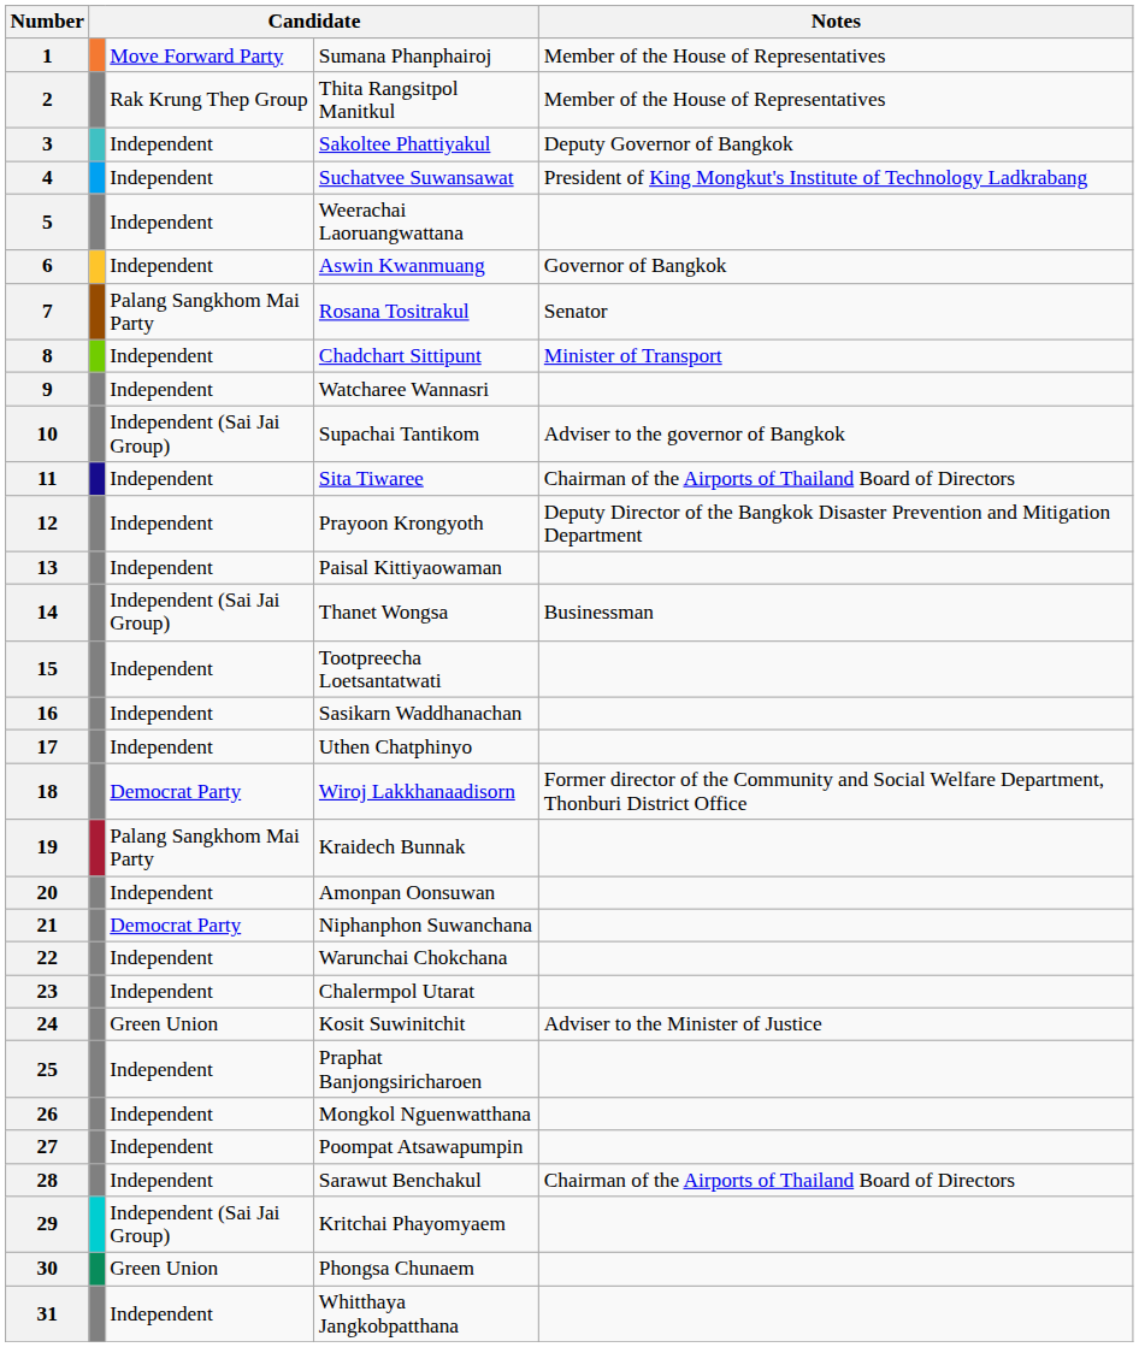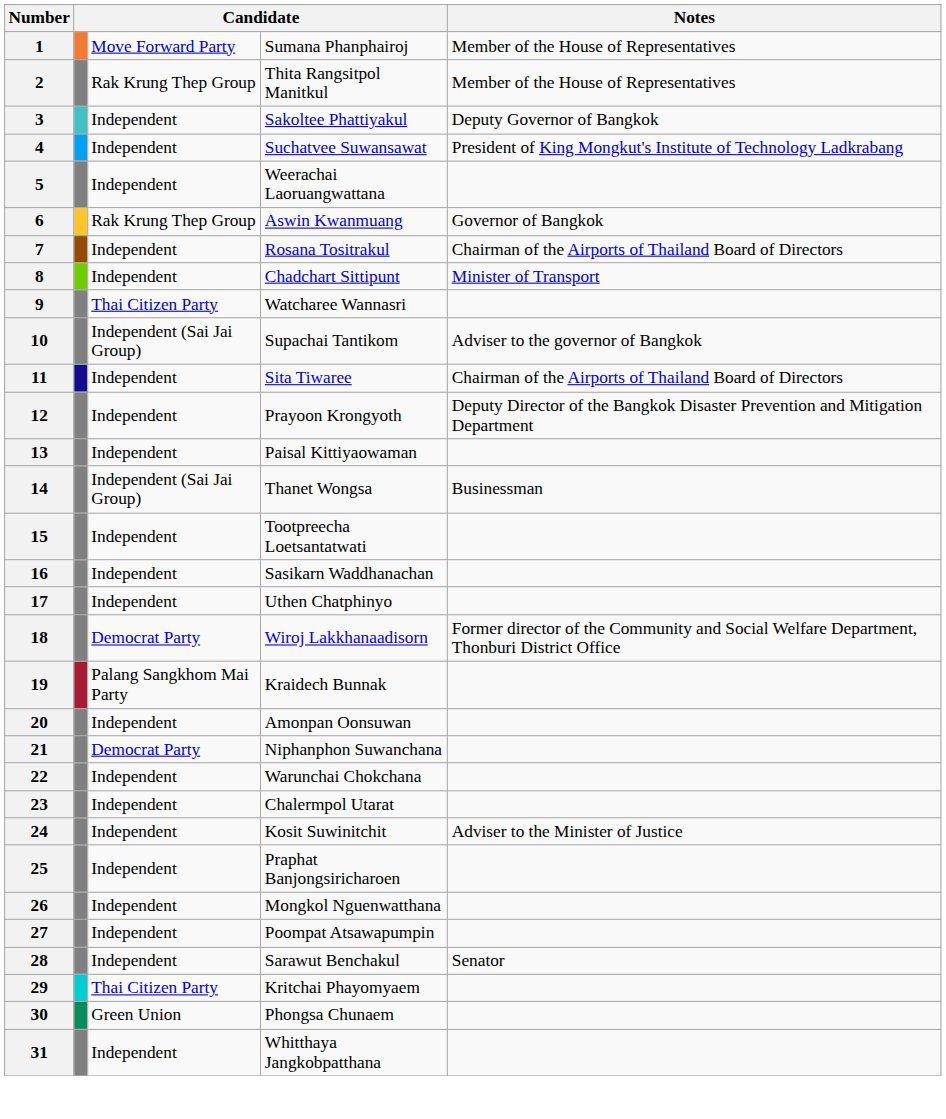 <table class="wikitable">
 <tr>
 <th>Number</th>
 <th colspan="3">Candidate</th>
 <th>Notes</th>
 </tr>
 <tr>
 <th>1</th>
 <td style="background:#F47932; width:5px;"></td>
 <td><a href='#'>Move Forward Party</a></td>
 <td>Sumana Phanphairoj</td>
 <td>Member of the House of Representatives<br></td>
 </tr>
 <tr>
 <th>2</th>
 <td style="background:#808080; width:5px;"></td>
 <td>Rak Krung Thep Group</td>
 <td>Thita Rangsitpol Manitkul</td>
 <td>Member of the House of Representatives<br></td>
 </tr>
 <tr>
 <th>3</th>
 <td style="background:#40C1C3; width:5px;"></td>
 <td>Independent</td>
 <td><a href='#'>Sakoltee Phattiyakul</a></td>
 <td>Deputy Governor of Bangkok<br></td>
 </tr>
 <tr>
 <th>4</th>
 <td style="background:#00A1F1; width:5px;"></td>
 <td>Independent</td>
 <td><a href='#'>Suchatvee Suwansawat</a></td>
 <td>President of <a href='#'>King Mongkut's Institute of Technology Ladkrabang</a><br></td>
 </tr>
 <tr>
 <th>5</th>
 <td style="background:#808080; width:5px;"></td>
 <td>Independent</td>
 <td>Weerachai Laoruangwattana</td>
 <td></td>
 </tr>
 <tr>
 <th>6</th>
 <td style="background:#FEC52B; width:5px;"></td>
-<td>Independent</td>
+<td>Rak Krung Thep Group</td>
 <td><a href='#'>Aswin Kwanmuang</a></td>
 <td>Governor of Bangkok<br></td>
 </tr>
 <tr>
 <th>7</th>
 <td style="background:#964B00; width:5px;"></td>
-<td>Palang Sangkhom Mai Party</td>
+<td>Independent</td>
 <td><a href='#'>Rosana Tositrakul</a></td>
-<td>Senator<br></td>
+<td>Chairman of the <a href='#'>Airports of Thailand</a> Board of Directors<br></td>
 </tr>
 <tr>
 <th>8</th>
 <td style="background:#71CC00; width:5px;"></td>
 <td>Independent</td>
 <td><a href='#'>Chadchart Sittipunt</a></td>
 <td><a href='#'>Minister of Transport</a><br></td>
 </tr>
 <tr>
 <th>9</th>
 <td style="background:#808080; width:5px;"></td>
-<td>Independent</td>
+<td><a href='#'>Thai Citizen Party</a></td>
 <td>Watcharee Wannasri</td>
 <td></td>
 </tr>
 <tr>
 <th>10</th>
 <td style="background:#808080; width:5px;"></td>
 <td>Independent (Sai Jai Group)</td>
 <td>Supachai Tantikom</td>
 <td>Adviser to the governor of Bangkok</td>
 </tr>
 <tr>
 <th>11</th>
 <td style="background:#160B8D; width:5px;"></td>
 <td>Independent</td>
 <td><a href='#'>Sita Tiwaree</a></td>
 <td>Chairman of the <a href='#'>Airports of Thailand</a> Board of Directors<br></td>
 </tr>
 <tr>
 <th>12</th>
 <td style="background:#808080; width:5px;"></td>
 <td>Independent</td>
 <td>Prayoon Krongyoth</td>
 <td>Deputy Director of the Bangkok Disaster Prevention and Mitigation Department<br></td>
 </tr>
 <tr>
 <th>13</th>
 <td style="background:#808080; width:5px;"></td>
 <td>Independent</td>
 <td>Paisal Kittiyaowaman</td>
 <td></td>
 </tr>
 <tr>
 <th>14</th>
 <td style="background:#808080; width:5px;"></td>
 <td>Independent (Sai Jai Group)</td>
 <td>Thanet Wongsa</td>
 <td>Businessman</td>
 </tr>
 <tr>
 <th>15</th>
 <td style="background:#808080; width:5px;"></td>
 <td>Independent</td>
 <td>Tootpreecha Loetsantatwati</td>
 <td></td>
 </tr>
 <tr>
 <th>16</th>
 <td style="background:#808080; width:5px;"></td>
 <td>Independent</td>
 <td>Sasikarn Waddhanachan</td>
 <td></td>
 </tr>
 <tr>
 <th>17</th>
 <td style="background:#808080; width:5px;"></td>
 <td>Independent</td>
 <td>Uthen Chatphinyo</td>
 <td></td>
 </tr>
 <tr>
 <th>18</th>
 <td style="background:#808080; width:5px;"></td>
 <td><a href='#'>Democrat Party</a></td>
 <td><a href='#'>Wiroj Lakkhanaadisorn</a></td>
 <td>Former director of the Community and Social Welfare Department, Thonburi District Office</td>
 </tr>
 <tr>
 <th>19</th>
 <td style="background:#A91B35; width:5px;"></td>
 <td>Palang Sangkhom Mai Party</td>
 <td>Kraidech Bunnak</td>
 <td></td>
 </tr>
 <tr>
 <th>20</th>
 <td style="background:#808080; width:5px;"></td>
 <td>Independent</td>
 <td>Amonpan Oonsuwan</td>
 <td></td>
 </tr>
 <tr>
 <th>21</th>
 <td style="background:#808080; width:5px;"></td>
 <td><a href='#'>Democrat Party</a></td>
 <td>Niphanphon Suwanchana</td>
 <td></td>
 </tr>
 <tr>
 <th>22</th>
 <td style="background:#808080; width:5px;"></td>
 <td>Independent</td>
 <td>Warunchai Chokchana</td>
 <td></td>
 </tr>
 <tr>
 <th>23</th>
 <td style="background:#808080; width:5px;"></td>
 <td>Independent</td>
 <td>Chalermpol Utarat</td>
 <td></td>
 </tr>
 <tr>
 <th>24</th>
 <td style="background:#808080; width:5px;"></td>
-<td>Green Union</td>
+<td>Independent</td>
 <td>Kosit Suwinitchit</td>
 <td>Adviser to the Minister of Justice<br></td>
 </tr>
 <tr>
 <th>25</th>
 <td style="background:#808080; width:5px;"></td>
 <td>Independent</td>
 <td>Praphat Banjongsiricharoen</td>
 <td></td>
 </tr>
 <tr>
 <th>26</th>
 <td style="background:#808080; width:5px;"></td>
 <td>Independent</td>
 <td>Mongkol Nguenwatthana</td>
 <td></td>
 </tr>
 <tr>
 <th>27</th>
 <td style="background:#808080; width:5px;"></td>
 <td>Independent</td>
 <td>Poompat Atsawapumpin</td>
 <td></td>
 </tr>
 <tr>
 <th>28</th>
 <td style="background:#808080; width:5px;"></td>
 <td>Independent</td>
 <td>Sarawut Benchakul</td>
-<td>Chairman of the <a href='#'>Airports of Thailand</a> Board of Directors<br></td>
+<td>Senator<br></td>
 </tr>
 <tr>
 <th>29</th>
 <td style="background:#00ced1; width:5px;"></td>
-<td>Independent (Sai Jai Group)</td>
+<td><a href='#'>Thai Citizen Party</a></td>
 <td>Kritchai Phayomyaem</td>
 <td></td>
 </tr>
 <tr>
 <th>30</th>
 <td style="background:#088C5B; width:5px;"></td>
 <td>Green Union</td>
 <td>Phongsa Chunaem</td>
 <td></td>
 </tr>
 <tr>
 <th>31</th>
 <td style="background:#808080; width:5px;"></td>
 <td>Independent</td>
 <td>Whitthaya Jangkobpatthana</td>
 <td></td>
 </tr>
 </table>
